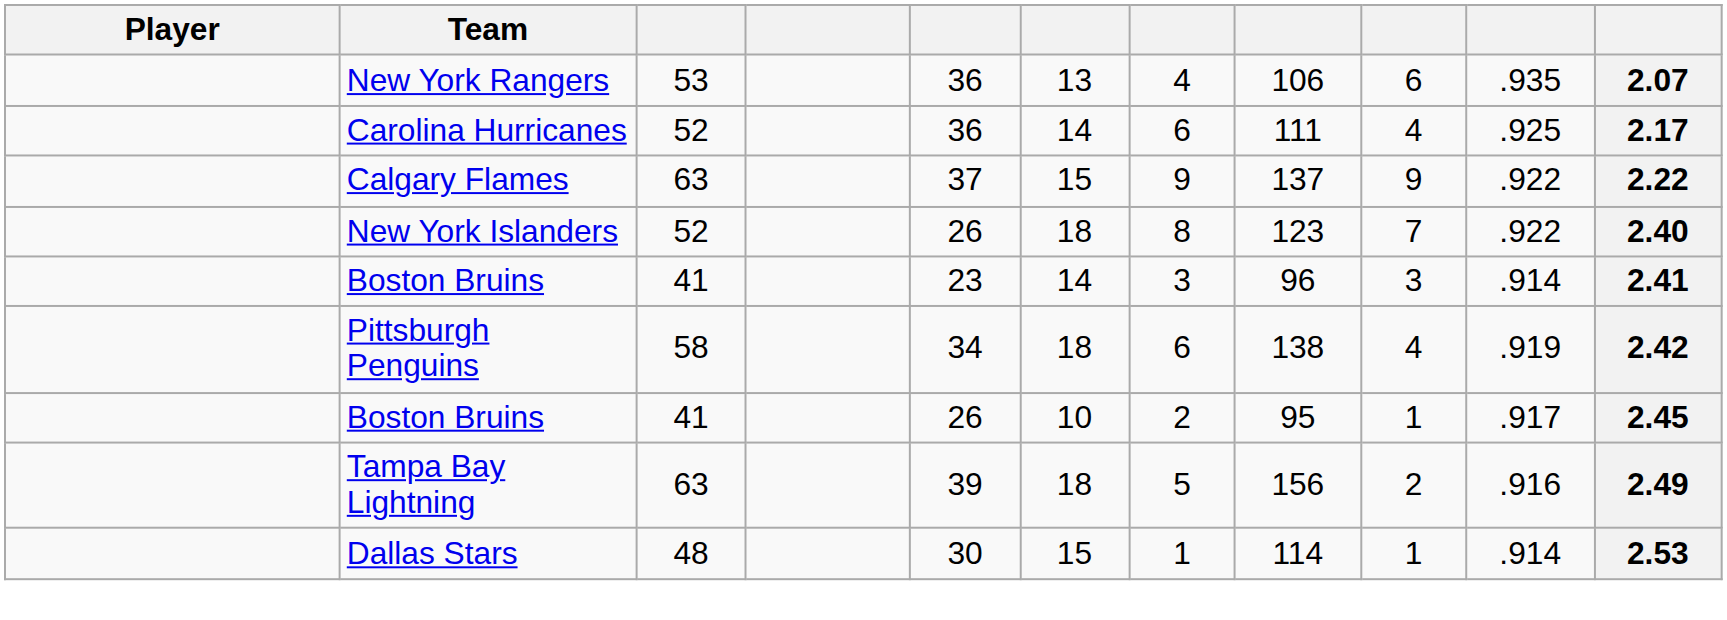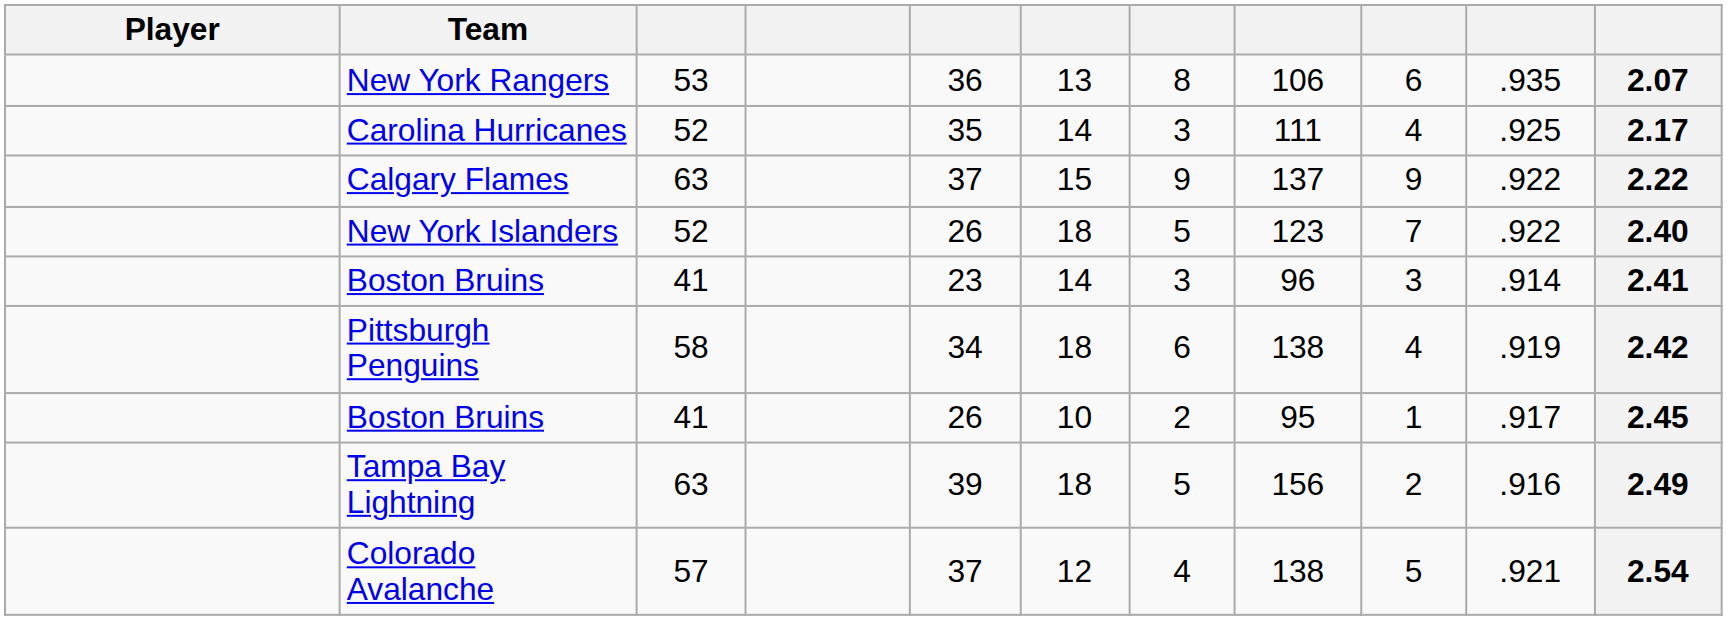 <table class="wikitable sortable" style="text-align: center">
 <tr>
 <th style="width: 12em;">Player</th>
 <th style="width: 10em;">Team</th>
 <th style="width: 3.5em;"></th>
 <th style="width: 6em;"></th>
 <th style="width: 3.5em;"></th>
 <th style="width: 3.5em;"></th>
 <th style="width: 3.5em;"></th>
 <th style="width: 4em;"></th>
 <th style="width: 3.5em;"></th>
 <th style="width: 4em;"></th>
 <th style="width: 4em;"></th>
 </tr>
 <tr>
 <td style="text-align:left;"></td>
 <td style="text-align:left;"><a href='#'>New York Rangers</a></td>
 <td>53</td>
 <td></td>
 <td>36</td>
 <td>13</td>
-<td>4</td>
+<td>8</td>
 <td>106</td>
 <td>6</td>
 <td>.935</td>
 <th>2.07</th>
 </tr>
 <tr>
 <td style="text-align:left;"></td>
 <td style="text-align:left;"><a href='#'>Carolina Hurricanes</a></td>
 <td>52</td>
 <td></td>
-<td>36</td>
+<td>35</td>
 <td>14</td>
-<td>6</td>
+<td>3</td>
 <td>111</td>
 <td>4</td>
 <td>.925</td>
 <th>2.17</th>
 </tr>
 <tr>
 <td style="text-align:left;"></td>
 <td style="text-align:left;"><a href='#'>Calgary Flames</a></td>
 <td>63</td>
 <td></td>
 <td>37</td>
 <td>15</td>
 <td>9</td>
 <td>137</td>
 <td>9</td>
 <td>.922</td>
 <th>2.22</th>
 </tr>
 <tr>
 <td style="text-align:left;"></td>
 <td style="text-align:left;"><a href='#'>New York Islanders</a></td>
 <td>52</td>
 <td></td>
 <td>26</td>
 <td>18</td>
-<td>8</td>
+<td>5</td>
 <td>123</td>
 <td>7</td>
 <td>.922</td>
 <th>2.40</th>
 </tr>
 <tr>
 <td style="text-align:left;"></td>
 <td style="text-align:left;"><a href='#'>Boston Bruins</a></td>
 <td>41</td>
 <td></td>
 <td>23</td>
 <td>14</td>
 <td>3</td>
 <td>96</td>
 <td>3</td>
 <td>.914</td>
 <th>2.41</th>
 </tr>
 <tr>
 <td style="text-align:left;"></td>
 <td style="text-align:left;"><a href='#'>Pittsburgh Penguins</a></td>
 <td>58</td>
 <td></td>
 <td>34</td>
 <td>18</td>
 <td>6</td>
 <td>138</td>
 <td>4</td>
 <td>.919</td>
 <th>2.42</th>
 </tr>
 <tr>
 <td style="text-align:left;"></td>
 <td style="text-align:left;"><a href='#'>Boston Bruins</a></td>
 <td>41</td>
 <td></td>
 <td>26</td>
 <td>10</td>
 <td>2</td>
 <td>95</td>
 <td>1</td>
 <td>.917</td>
 <th>2.45</th>
 </tr>
 <tr>
 <td style="text-align:left;"></td>
 <td style="text-align:left;"><a href='#'>Tampa Bay Lightning</a></td>
 <td>63</td>
 <td></td>
 <td>39</td>
 <td>18</td>
 <td>5</td>
 <td>156</td>
 <td>2</td>
 <td>.916</td>
 <th>2.49</th>
 </tr>
 <tr>
 <td style="text-align:left;"></td>
-<td style="text-align:left;"><a href='#'>Dallas Stars</a></td>
-<td>48</td>
+<td style="text-align:left;"><a href='#'>Colorado Avalanche</a></td>
+<td>57</td>
 <td></td>
-<td>30</td>
-<td>15</td>
-<td>1</td>
-<td>114</td>
-<td>1</td>
-<td>.914</td>
-<th>2.53</th>
+<td>37</td>
+<td>12</td>
+<td>4</td>
+<td>138</td>
+<td>5</td>
+<td>.921</td>
+<th>2.54</th>
 </tr>
 </table>
